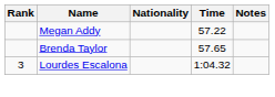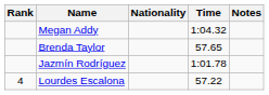 <table class="wikitable sortable" style="text-align:center">
 <tr>
 <th>Rank</th>
 <th>Name</th>
 <th>Nationality</th>
 <th>Time</th>
 <th>Notes</th>
 </tr>
 <tr>
 <td align=center></td>
 <td align=left><a href='#'>Megan Addy</a></td>
 <td align=left></td>
-<td>57.22</td>
+<td>1:04.32</td>
 <td></td>
 </tr>
 <tr>
 <td align=center></td>
 <td align=left><a href='#'>Brenda Taylor</a></td>
 <td align=left></td>
 <td>57.65</td>
 <td></td>
 </tr>
 <tr>
-<td align=center>3</td>
+<td align=center></td>
+<td align=left><a href='#'>Jazmín Rodríguez</a></td>
+<td align=left></td>
+<td>1:01.78</td>
+<td></td>
+</tr>
+<tr>
+<td align=center>4</td>
 <td align=left><a href='#'>Lourdes Escalona</a></td>
 <td align=left></td>
-<td>1:04.32</td>
+<td>57.22</td>
 <td></td>
 </tr>
 </table>
